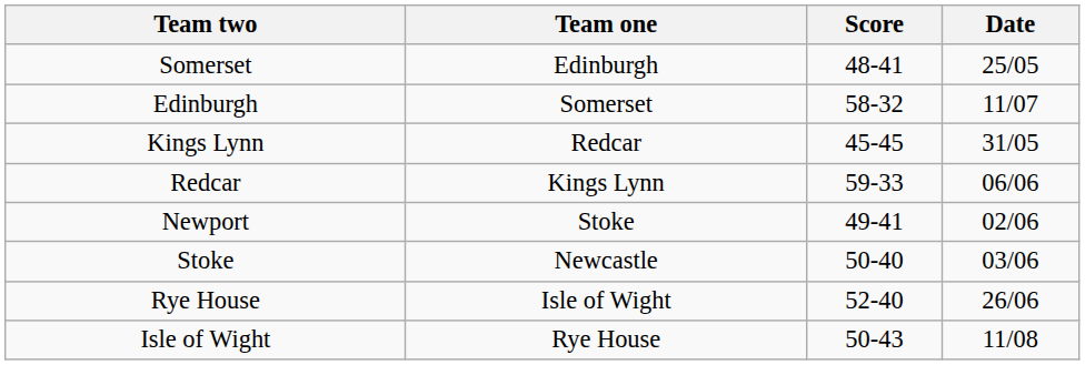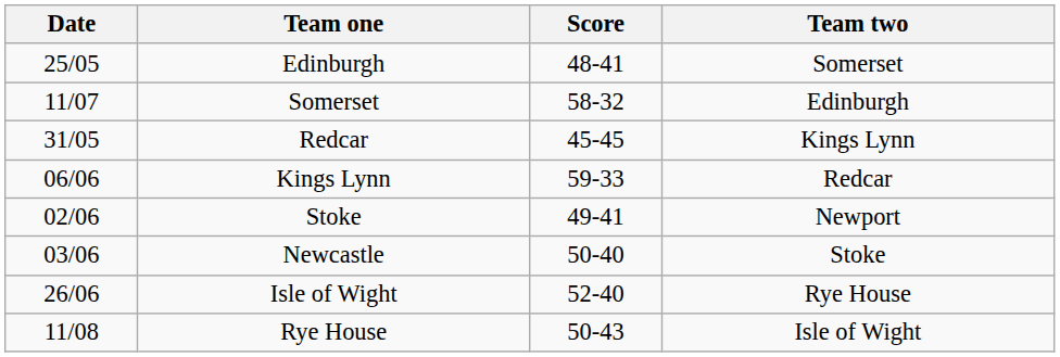 <table class="wikitable" style="text-align: center">
 <tr>
-<th width=250>Team two</th>
+<th width=80>Date</th>
 <th width=250>Team one</th>
 <th width=80>Score</th>
-<th width=80>Date</th>
+<th width=250>Team two</th>
 </tr>
 <tr>
-<td>Somerset</td>
+<td>25/05</td>
 <td>Edinburgh</td>
 <td>48-41</td>
-<td>25/05</td>
+<td>Somerset</td>
 </tr>
 <tr>
-<td>Edinburgh</td>
+<td>11/07</td>
 <td>Somerset</td>
 <td>58-32</td>
-<td>11/07</td>
+<td>Edinburgh</td>
 </tr>
 <tr>
-<td>Kings Lynn</td>
+<td>31/05</td>
 <td>Redcar</td>
 <td>45-45</td>
-<td>31/05</td>
+<td>Kings Lynn</td>
 </tr>
 <tr>
-<td>Redcar</td>
+<td>06/06</td>
 <td>Kings Lynn</td>
 <td>59-33</td>
-<td>06/06</td>
+<td>Redcar</td>
 </tr>
 <tr>
-<td>Newport</td>
+<td>02/06</td>
 <td>Stoke</td>
 <td>49-41</td>
-<td>02/06</td>
+<td>Newport</td>
 </tr>
 <tr>
-<td>Stoke</td>
+<td>03/06</td>
 <td>Newcastle</td>
 <td>50-40</td>
-<td>03/06</td>
+<td>Stoke</td>
 </tr>
 <tr>
-<td>Rye House</td>
+<td>26/06</td>
 <td>Isle of Wight</td>
 <td>52-40</td>
-<td>26/06</td>
+<td>Rye House</td>
 </tr>
 <tr>
-<td>Isle of Wight</td>
+<td>11/08</td>
 <td>Rye House</td>
 <td>50-43</td>
-<td>11/08</td>
+<td>Isle of Wight</td>
 </tr>
 </table>
